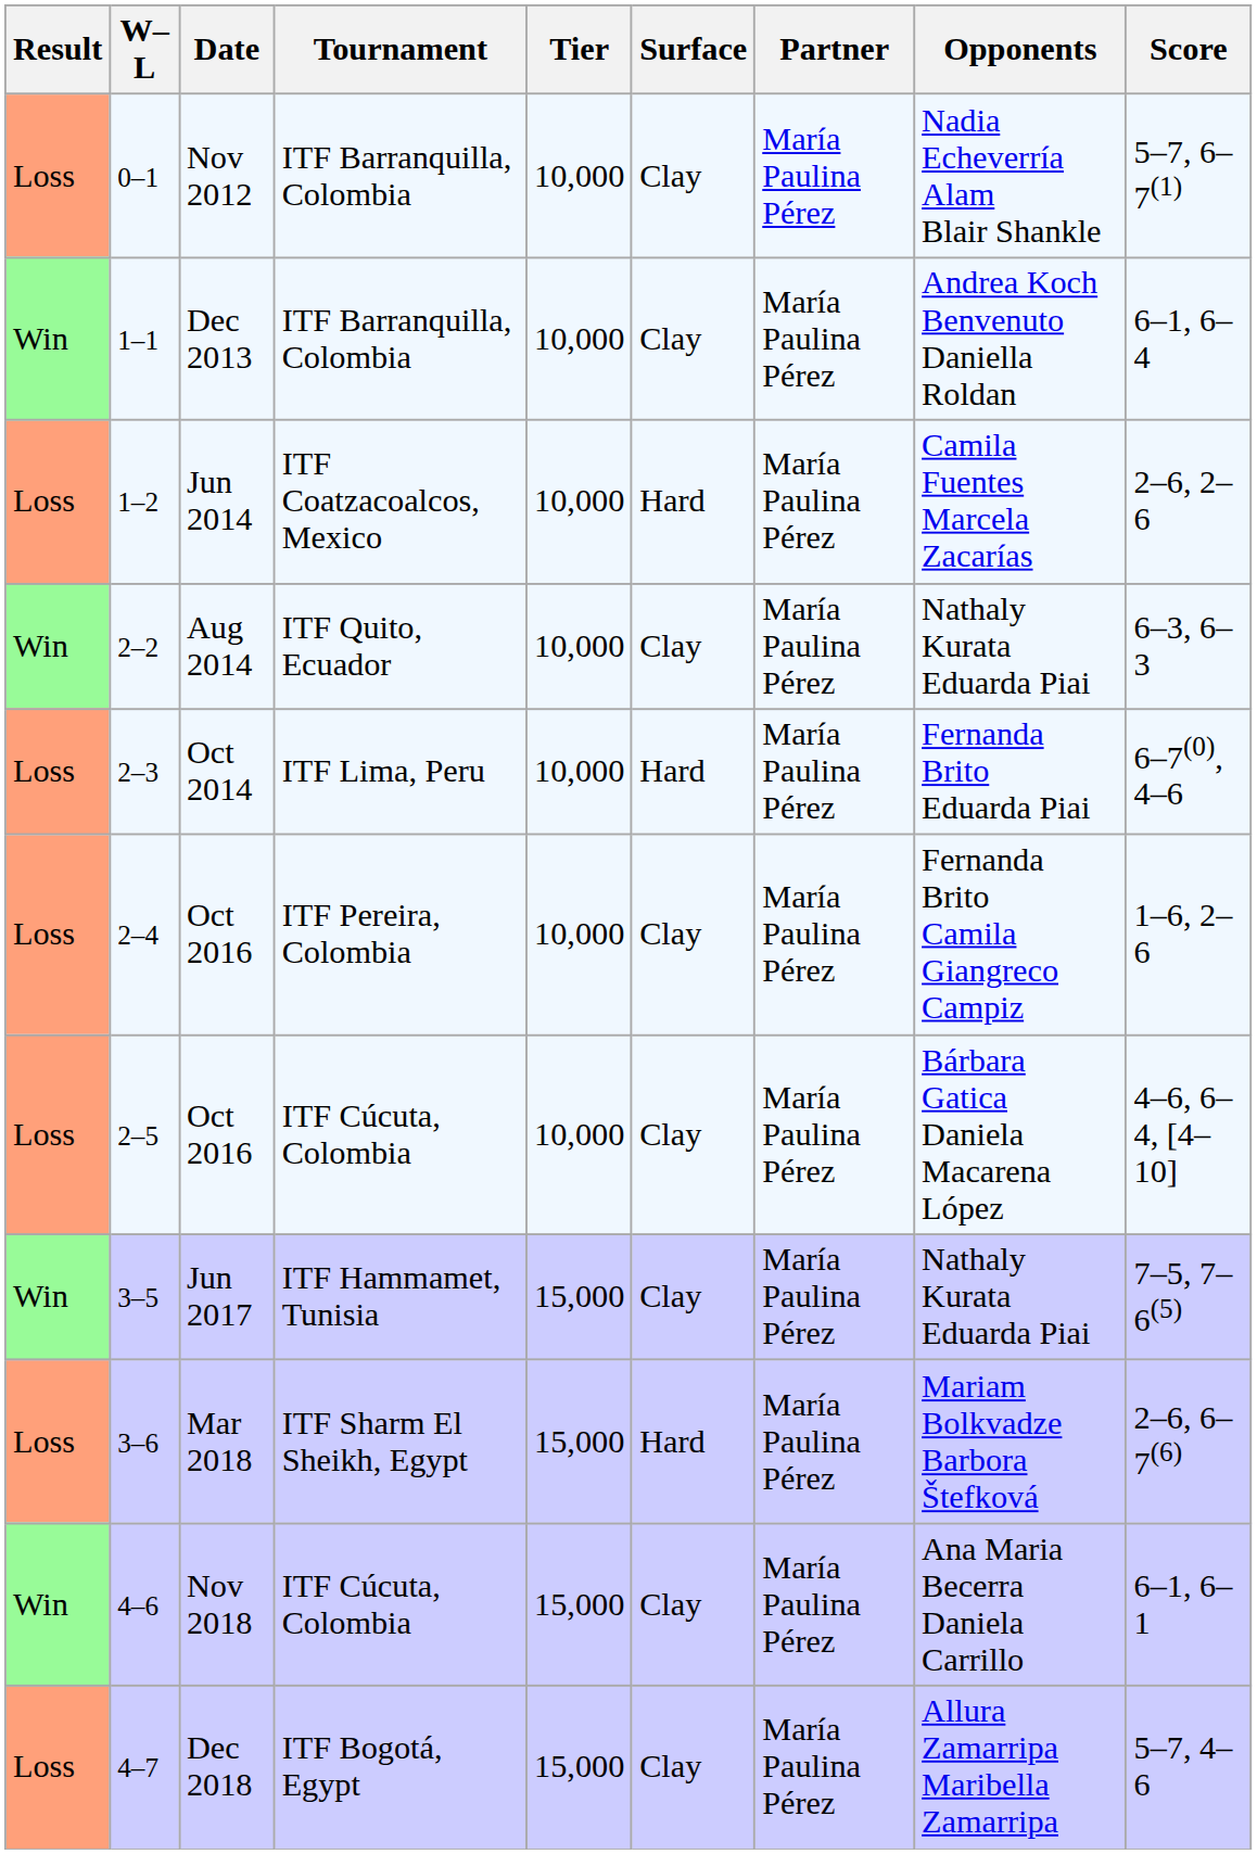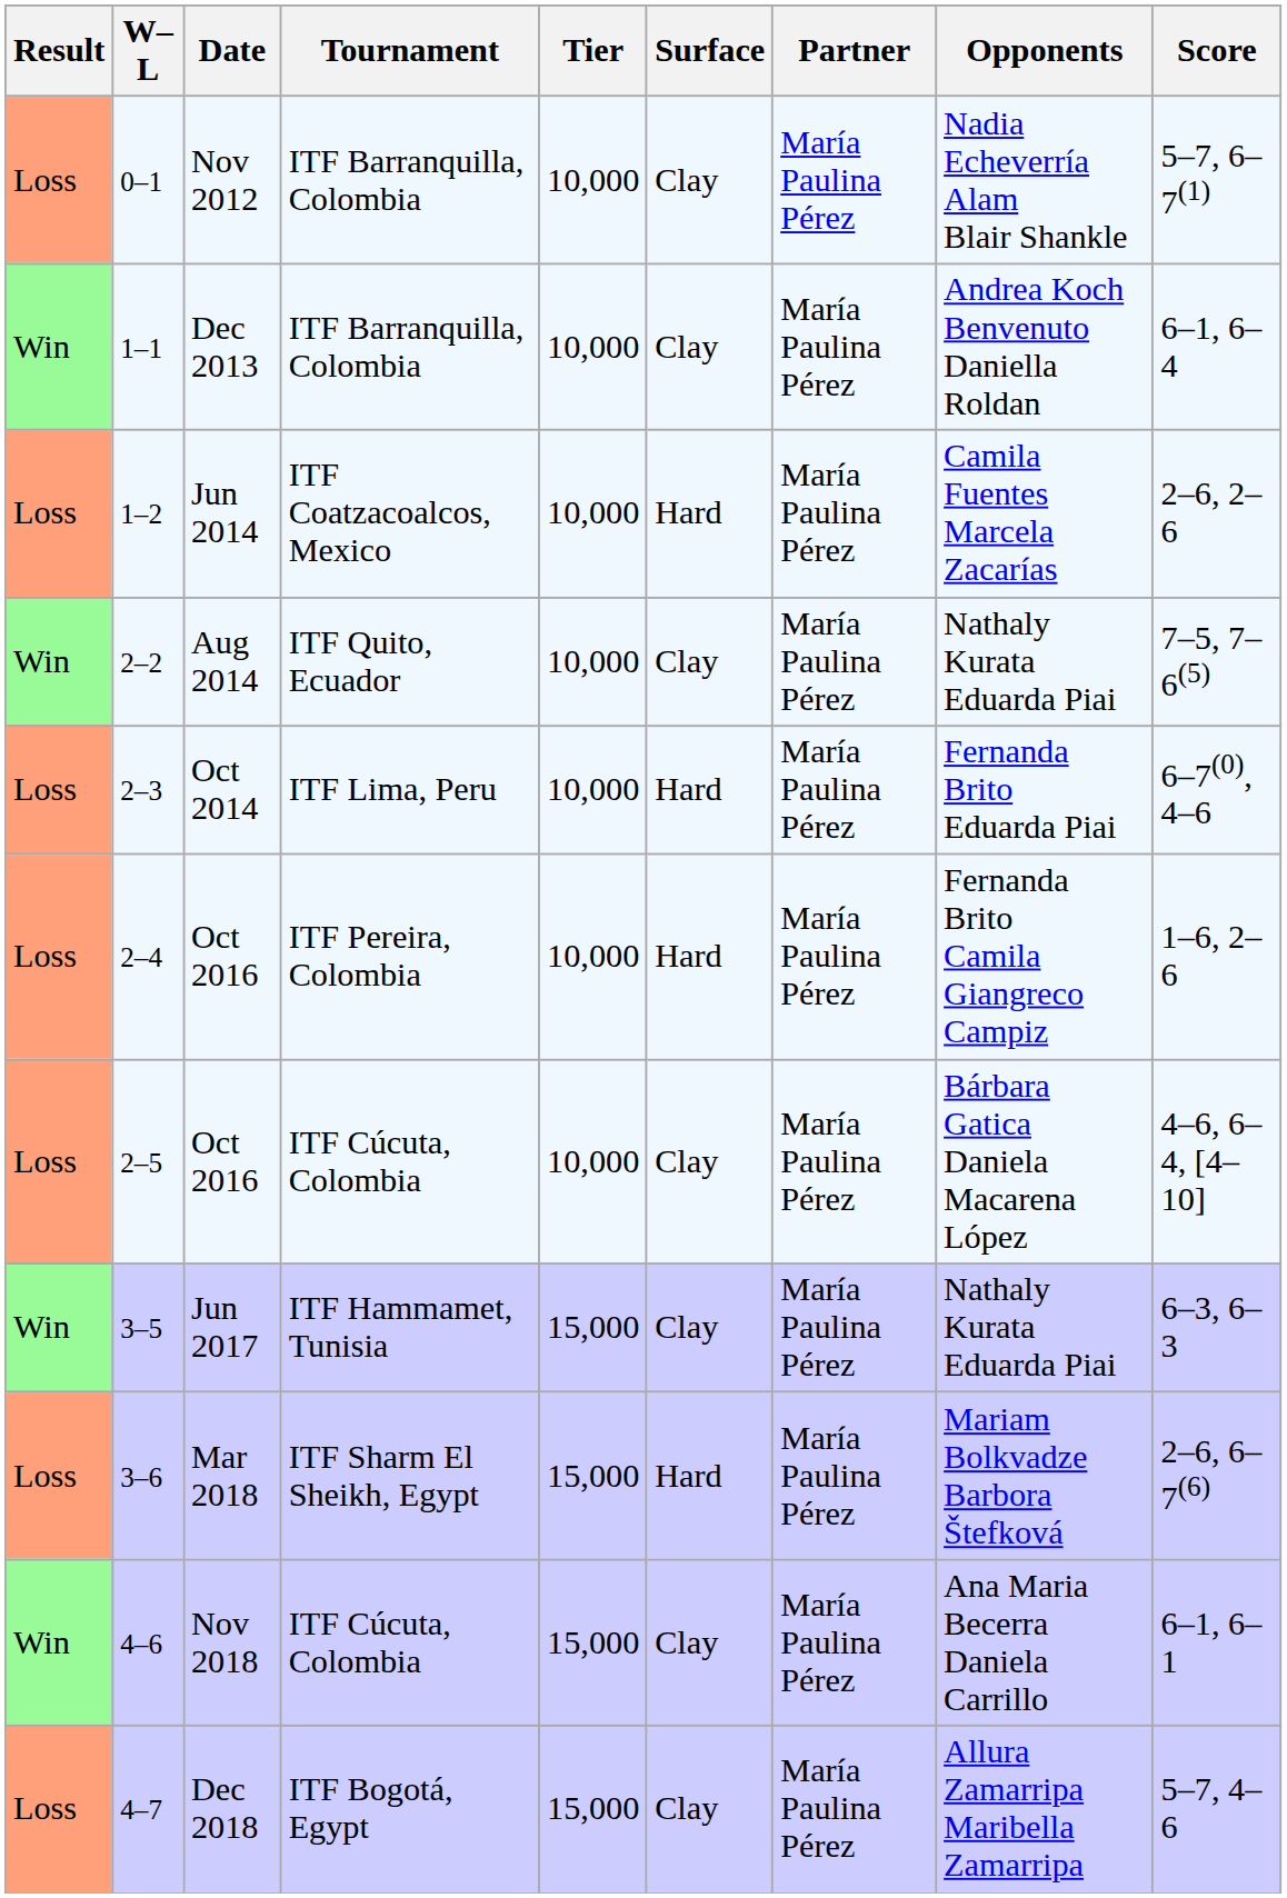 <table class="sortable wikitable">
 <tr>
 <th>Result</th>
 <th>W–L</th>
 <th>Date</th>
 <th>Tournament</th>
 <th>Tier</th>
 <th>Surface</th>
 <th>Partner</th>
 <th>Opponents</th>
 <th>Score</th>
 </tr>
 <tr style="background:#f0f8ff;">
 <td style="background:#ffa07a;">Loss</td>
 <td><small>0–1</small></td>
 <td>Nov 2012</td>
 <td>ITF Barranquilla, Colombia</td>
 <td>10,000</td>
 <td>Clay</td>
 <td> <a href='#'>María Paulina Pérez</a></td>
 <td> <a href='#'>Nadia Echeverría Alam</a> <br>  Blair Shankle</td>
 <td>5–7, 6–7<sup>(1)</sup></td>
 </tr>
 <tr style="background:#f0f8ff;">
 <td style="background:#98fb98;">Win</td>
 <td><small>1–1</small></td>
 <td>Dec 2013</td>
 <td>ITF Barranquilla, Colombia</td>
 <td>10,000</td>
 <td>Clay</td>
 <td> María Paulina Pérez</td>
 <td> <a href='#'>Andrea Koch Benvenuto</a> <br>  Daniella Roldan</td>
 <td>6–1, 6–4</td>
 </tr>
 <tr style="background:#f0f8ff;">
 <td style="background:#ffa07a;">Loss</td>
 <td><small>1–2</small></td>
 <td>Jun 2014</td>
 <td>ITF Coatzacoalcos, Mexico</td>
 <td>10,000</td>
 <td>Hard</td>
 <td> María Paulina Pérez</td>
 <td> <a href='#'>Camila Fuentes</a> <br>  <a href='#'>Marcela Zacarías</a></td>
 <td>2–6, 2–6</td>
 </tr>
 <tr style="background:#f0f8ff;">
 <td style="background:#98fb98;">Win</td>
 <td><small>2–2</small></td>
 <td>Aug 2014</td>
 <td>ITF Quito, Ecuador</td>
 <td>10,000</td>
 <td>Clay</td>
 <td> María Paulina Pérez</td>
 <td> Nathaly Kurata <br>  Eduarda Piai</td>
-<td>6–3, 6–3</td>
+<td>7–5, 7–6<sup>(5)</sup></td>
 </tr>
 <tr style="background:#f0f8ff;">
 <td style="background:#ffa07a;">Loss</td>
 <td><small>2–3</small></td>
 <td>Oct 2014</td>
 <td>ITF Lima, Peru</td>
 <td>10,000</td>
 <td>Hard</td>
 <td> María Paulina Pérez</td>
 <td> <a href='#'>Fernanda Brito</a> <br>  Eduarda Piai</td>
 <td>6–7<sup>(0)</sup>, 4–6</td>
 </tr>
 <tr style="background:#f0f8ff;">
 <td style="background:#ffa07a;">Loss</td>
 <td><small>2–4</small></td>
 <td>Oct 2016</td>
 <td>ITF Pereira, Colombia</td>
 <td>10,000</td>
-<td>Clay</td>
+<td>Hard</td>
 <td> María Paulina Pérez</td>
 <td> Fernanda Brito <br>  <a href='#'>Camila Giangreco Campiz</a></td>
 <td>1–6, 2–6</td>
 </tr>
 <tr style="background:#f0f8ff;">
 <td style="background:#ffa07a;">Loss</td>
 <td><small>2–5</small></td>
 <td>Oct 2016</td>
 <td>ITF Cúcuta, Colombia</td>
 <td>10,000</td>
 <td>Clay</td>
 <td> María Paulina Pérez</td>
 <td> <a href='#'>Bárbara Gatica</a> <br>  Daniela Macarena López</td>
 <td>4–6, 6–4, [4–10]</td>
 </tr>
 <tr style="background:#ccccff;">
 <td style="background:#98fb98;">Win</td>
 <td><small>3–5</small></td>
 <td>Jun 2017</td>
 <td>ITF Hammamet, Tunisia</td>
 <td>15,000</td>
 <td>Clay</td>
 <td> María Paulina Pérez</td>
 <td> Nathaly Kurata <br>  Eduarda Piai</td>
-<td>7–5, 7–6<sup>(5)</sup></td>
+<td>6–3, 6–3</td>
 </tr>
 <tr style="background:#ccccff;">
 <td style="background:#ffa07a;">Loss</td>
 <td><small>3–6</small></td>
 <td>Mar 2018</td>
 <td>ITF Sharm El Sheikh, Egypt</td>
 <td>15,000</td>
 <td>Hard</td>
 <td> María Paulina Pérez</td>
 <td> <a href='#'>Mariam Bolkvadze</a> <br>  <a href='#'>Barbora Štefková</a></td>
 <td>2–6, 6–7<sup>(6)</sup></td>
 </tr>
 <tr style="background:#ccccff;">
 <td style="background:#98fb98;">Win</td>
 <td><small>4–6</small></td>
 <td>Nov 2018</td>
 <td style="background:#ccccff;">ITF Cúcuta, Colombia</td>
 <td style="background:#ccccff;">15,000</td>
 <td>Clay</td>
 <td> María Paulina Pérez</td>
 <td> Ana Maria Becerra <br>  Daniela Carrillo</td>
 <td>6–1, 6–1</td>
 </tr>
 <tr style="background:#ccccff;">
 <td style="background:#ffa07a;">Loss</td>
 <td><small>4–7</small></td>
 <td>Dec 2018</td>
 <td style="background:#ccccff;">ITF Bogotá, Egypt</td>
 <td style="background:#ccccff;">15,000</td>
 <td>Clay</td>
 <td> María Paulina Pérez</td>
 <td> <a href='#'>Allura Zamarripa</a> <br>  <a href='#'>Maribella Zamarripa</a></td>
 <td>5–7, 4–6</td>
 </tr>
 </table>
